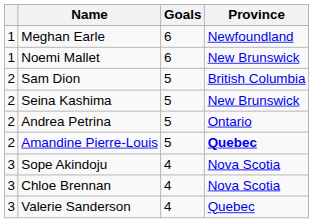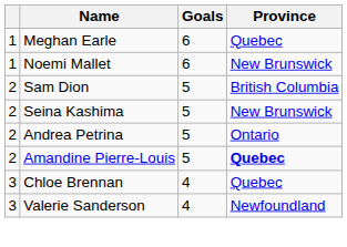 <table class="wikitable">
 <tr>
 <th></th>
 <th>Name</th>
 <th>Goals</th>
 <th>Province</th>
 </tr>
 <tr>
 <td>1</td>
 <td>Meghan Earle</td>
 <td>6</td>
-<td><a href='#'>Newfoundland</a></td>
+<td><a href='#'>Quebec</a></td>
 </tr>
 <tr>
 <td>1</td>
 <td>Noemi Mallet</td>
 <td>6</td>
 <td><a href='#'>New Brunswick</a></td>
 </tr>
 <tr>
 <td>2</td>
 <td>Sam Dion</td>
 <td>5</td>
 <td><a href='#'>British Columbia</a></td>
 </tr>
 <tr>
 <td>2</td>
 <td>Seina Kashima</td>
 <td>5</td>
 <td><a href='#'>New Brunswick</a></td>
 </tr>
 <tr>
 <td>2</td>
 <td>Andrea Petrina</td>
 <td>5</td>
 <td><a href='#'>Ontario</a></td>
 </tr>
 <tr>
 <td>2</td>
 <td><a href='#'>Amandine Pierre-Louis</a></td>
 <td>5</td>
 <td><strong><a href='#'>Quebec</a></strong></td>
 </tr>
 <tr>
 <td>3</td>
-<td>Sope Akindoju</td>
-<td>4</td>
-<td><a href='#'>Nova Scotia</a></td>
-</tr>
-<tr>
-<td>3</td>
 <td>Chloe Brennan</td>
 <td>4</td>
-<td><a href='#'>Nova Scotia</a></td>
+<td><a href='#'>Quebec</a></td>
 </tr>
 <tr>
 <td>3</td>
 <td>Valerie Sanderson</td>
 <td>4</td>
-<td><a href='#'>Quebec</a></td>
+<td><a href='#'>Newfoundland</a></td>
 </tr>
 </table>
